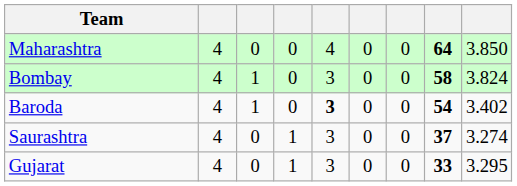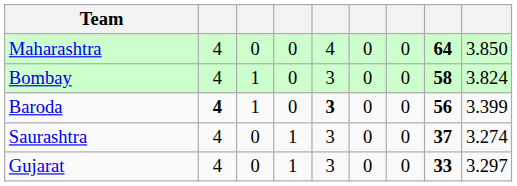 <table class="wikitable" style="text-align:center">
 <tr>
 <th style="width:160px">Team</th>
 <th style="width:25px"></th>
 <th style="width:25px"></th>
 <th style="width:25px"></th>
 <th style="width:25px"></th>
 <th style="width:25px"></th>
 <th style="width:25px"></th>
 <th style="width:25px"></th>
 <th style="width:25px;"></th>
 </tr>
 <tr style="background:#cfc;">
 <td style="text-align:left"><a href='#'>Maharashtra</a></td>
 <td>4</td>
 <td>0</td>
 <td>0</td>
 <td>4</td>
 <td>0</td>
 <td>0</td>
 <td><strong>64</strong></td>
 <td>3.850</td>
 </tr>
 <tr style="background:#cfc;">
 <td style="text-align:left"><a href='#'>Bombay</a></td>
 <td>4</td>
 <td>1</td>
 <td>0</td>
 <td>3</td>
 <td>0</td>
 <td>0</td>
 <td><strong>58</strong></td>
 <td>3.824</td>
 </tr>
 <tr>
 <td style="text-align:left"><a href='#'>Baroda</a></td>
-<td>4</td>
+<td><strong>4</strong></td>
 <td>1</td>
 <td>0</td>
 <td><strong>3</strong></td>
 <td>0</td>
 <td>0</td>
-<td><strong>54</strong></td>
-<td>3.402</td>
+<td><strong>56</strong></td>
+<td>3.399</td>
 </tr>
 <tr>
 <td style="text-align:left"><a href='#'>Saurashtra</a></td>
 <td>4</td>
 <td>0</td>
 <td>1</td>
 <td>3</td>
 <td>0</td>
 <td>0</td>
 <td><strong>37</strong></td>
 <td>3.274</td>
 </tr>
 <tr>
 <td style="text-align:left"><a href='#'>Gujarat</a></td>
 <td>4</td>
 <td>0</td>
 <td>1</td>
 <td>3</td>
 <td>0</td>
 <td>0</td>
 <td><strong>33</strong></td>
-<td>3.295</td>
+<td>3.297</td>
 </tr>
 </table>
